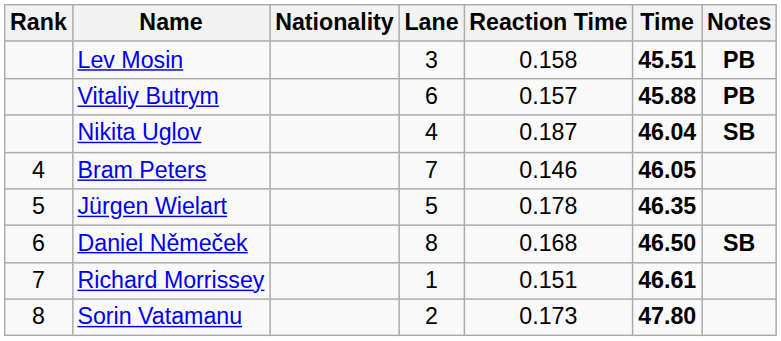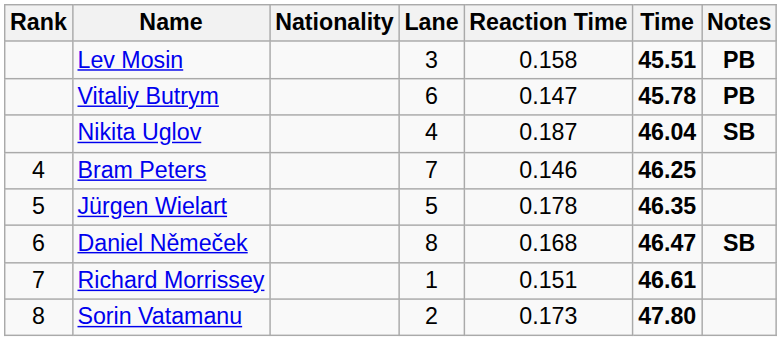 <table class="wikitable sortable" style="text-align:center">
 <tr>
 <th>Rank</th>
 <th>Name</th>
 <th>Nationality</th>
 <th>Lane</th>
 <th>Reaction Time</th>
 <th>Time</th>
 <th>Notes</th>
 </tr>
 <tr>
 <td></td>
 <td align=left><a href='#'>Lev Mosin</a></td>
 <td align=left></td>
 <td>3</td>
 <td>0.158</td>
 <td><strong>45.51</strong></td>
 <td><strong>PB</strong></td>
 </tr>
 <tr>
 <td></td>
 <td align=left><a href='#'>Vitaliy Butrym</a></td>
 <td align=left></td>
 <td>6</td>
-<td>0.157</td>
-<td><strong>45.88</strong></td>
+<td>0.147</td>
+<td><strong>45.78</strong></td>
 <td><strong>PB</strong></td>
 </tr>
 <tr>
 <td></td>
 <td align=left><a href='#'>Nikita Uglov</a></td>
 <td align=left></td>
 <td>4</td>
 <td>0.187</td>
 <td><strong>46.04</strong></td>
 <td><strong>SB</strong></td>
 </tr>
 <tr>
 <td>4</td>
 <td align=left><a href='#'>Bram Peters</a></td>
 <td align=left></td>
 <td>7</td>
 <td>0.146</td>
-<td><strong>46.05</strong></td>
+<td><strong>46.25</strong></td>
 <td></td>
 </tr>
 <tr>
 <td>5</td>
 <td align=left><a href='#'>Jürgen Wielart</a></td>
 <td align=left></td>
 <td>5</td>
 <td>0.178</td>
 <td><strong>46.35</strong></td>
 <td></td>
 </tr>
 <tr>
 <td>6</td>
 <td align=left><a href='#'>Daniel Němeček</a></td>
 <td align=left></td>
 <td>8</td>
 <td>0.168</td>
-<td><strong>46.50</strong></td>
+<td><strong>46.47</strong></td>
 <td><strong>SB</strong></td>
 </tr>
 <tr>
 <td>7</td>
 <td align=left><a href='#'>Richard Morrissey</a></td>
 <td align=left></td>
 <td>1</td>
 <td>0.151</td>
 <td><strong>46.61</strong></td>
 <td></td>
 </tr>
 <tr>
 <td>8</td>
 <td align=left><a href='#'>Sorin Vatamanu</a></td>
 <td align=left></td>
 <td>2</td>
 <td>0.173</td>
 <td><strong>47.80</strong></td>
 <td></td>
 </tr>
 </table>
